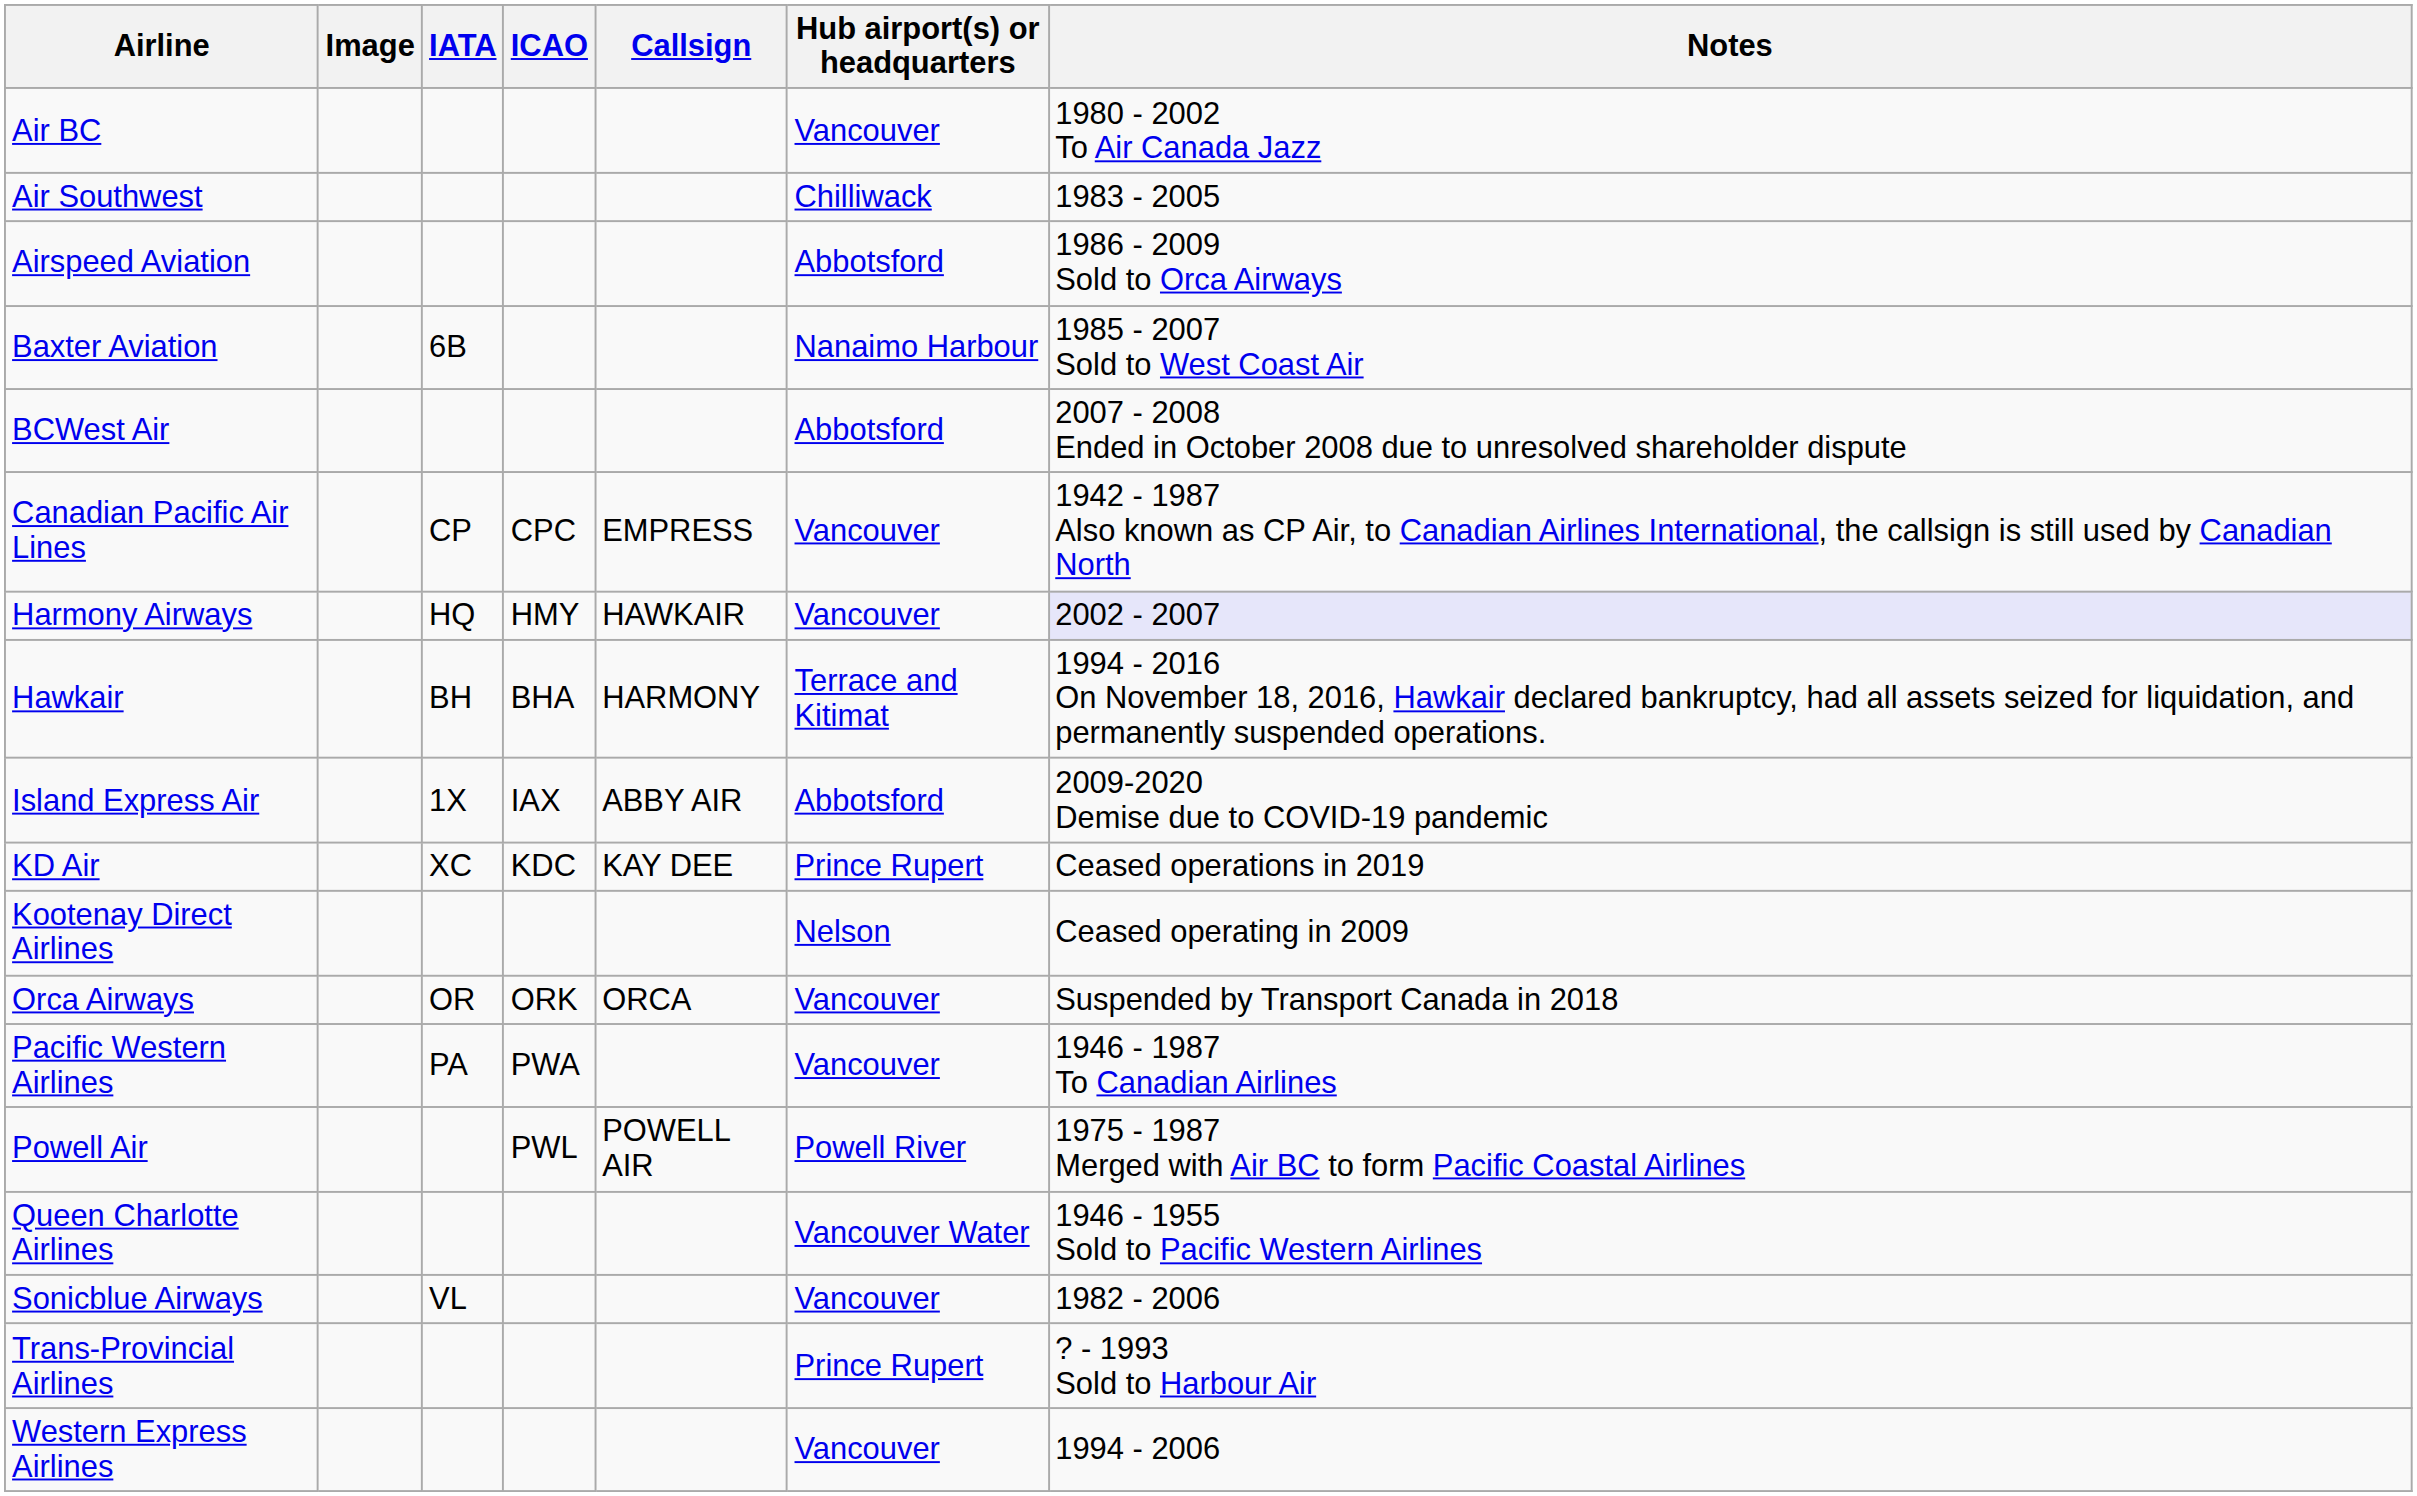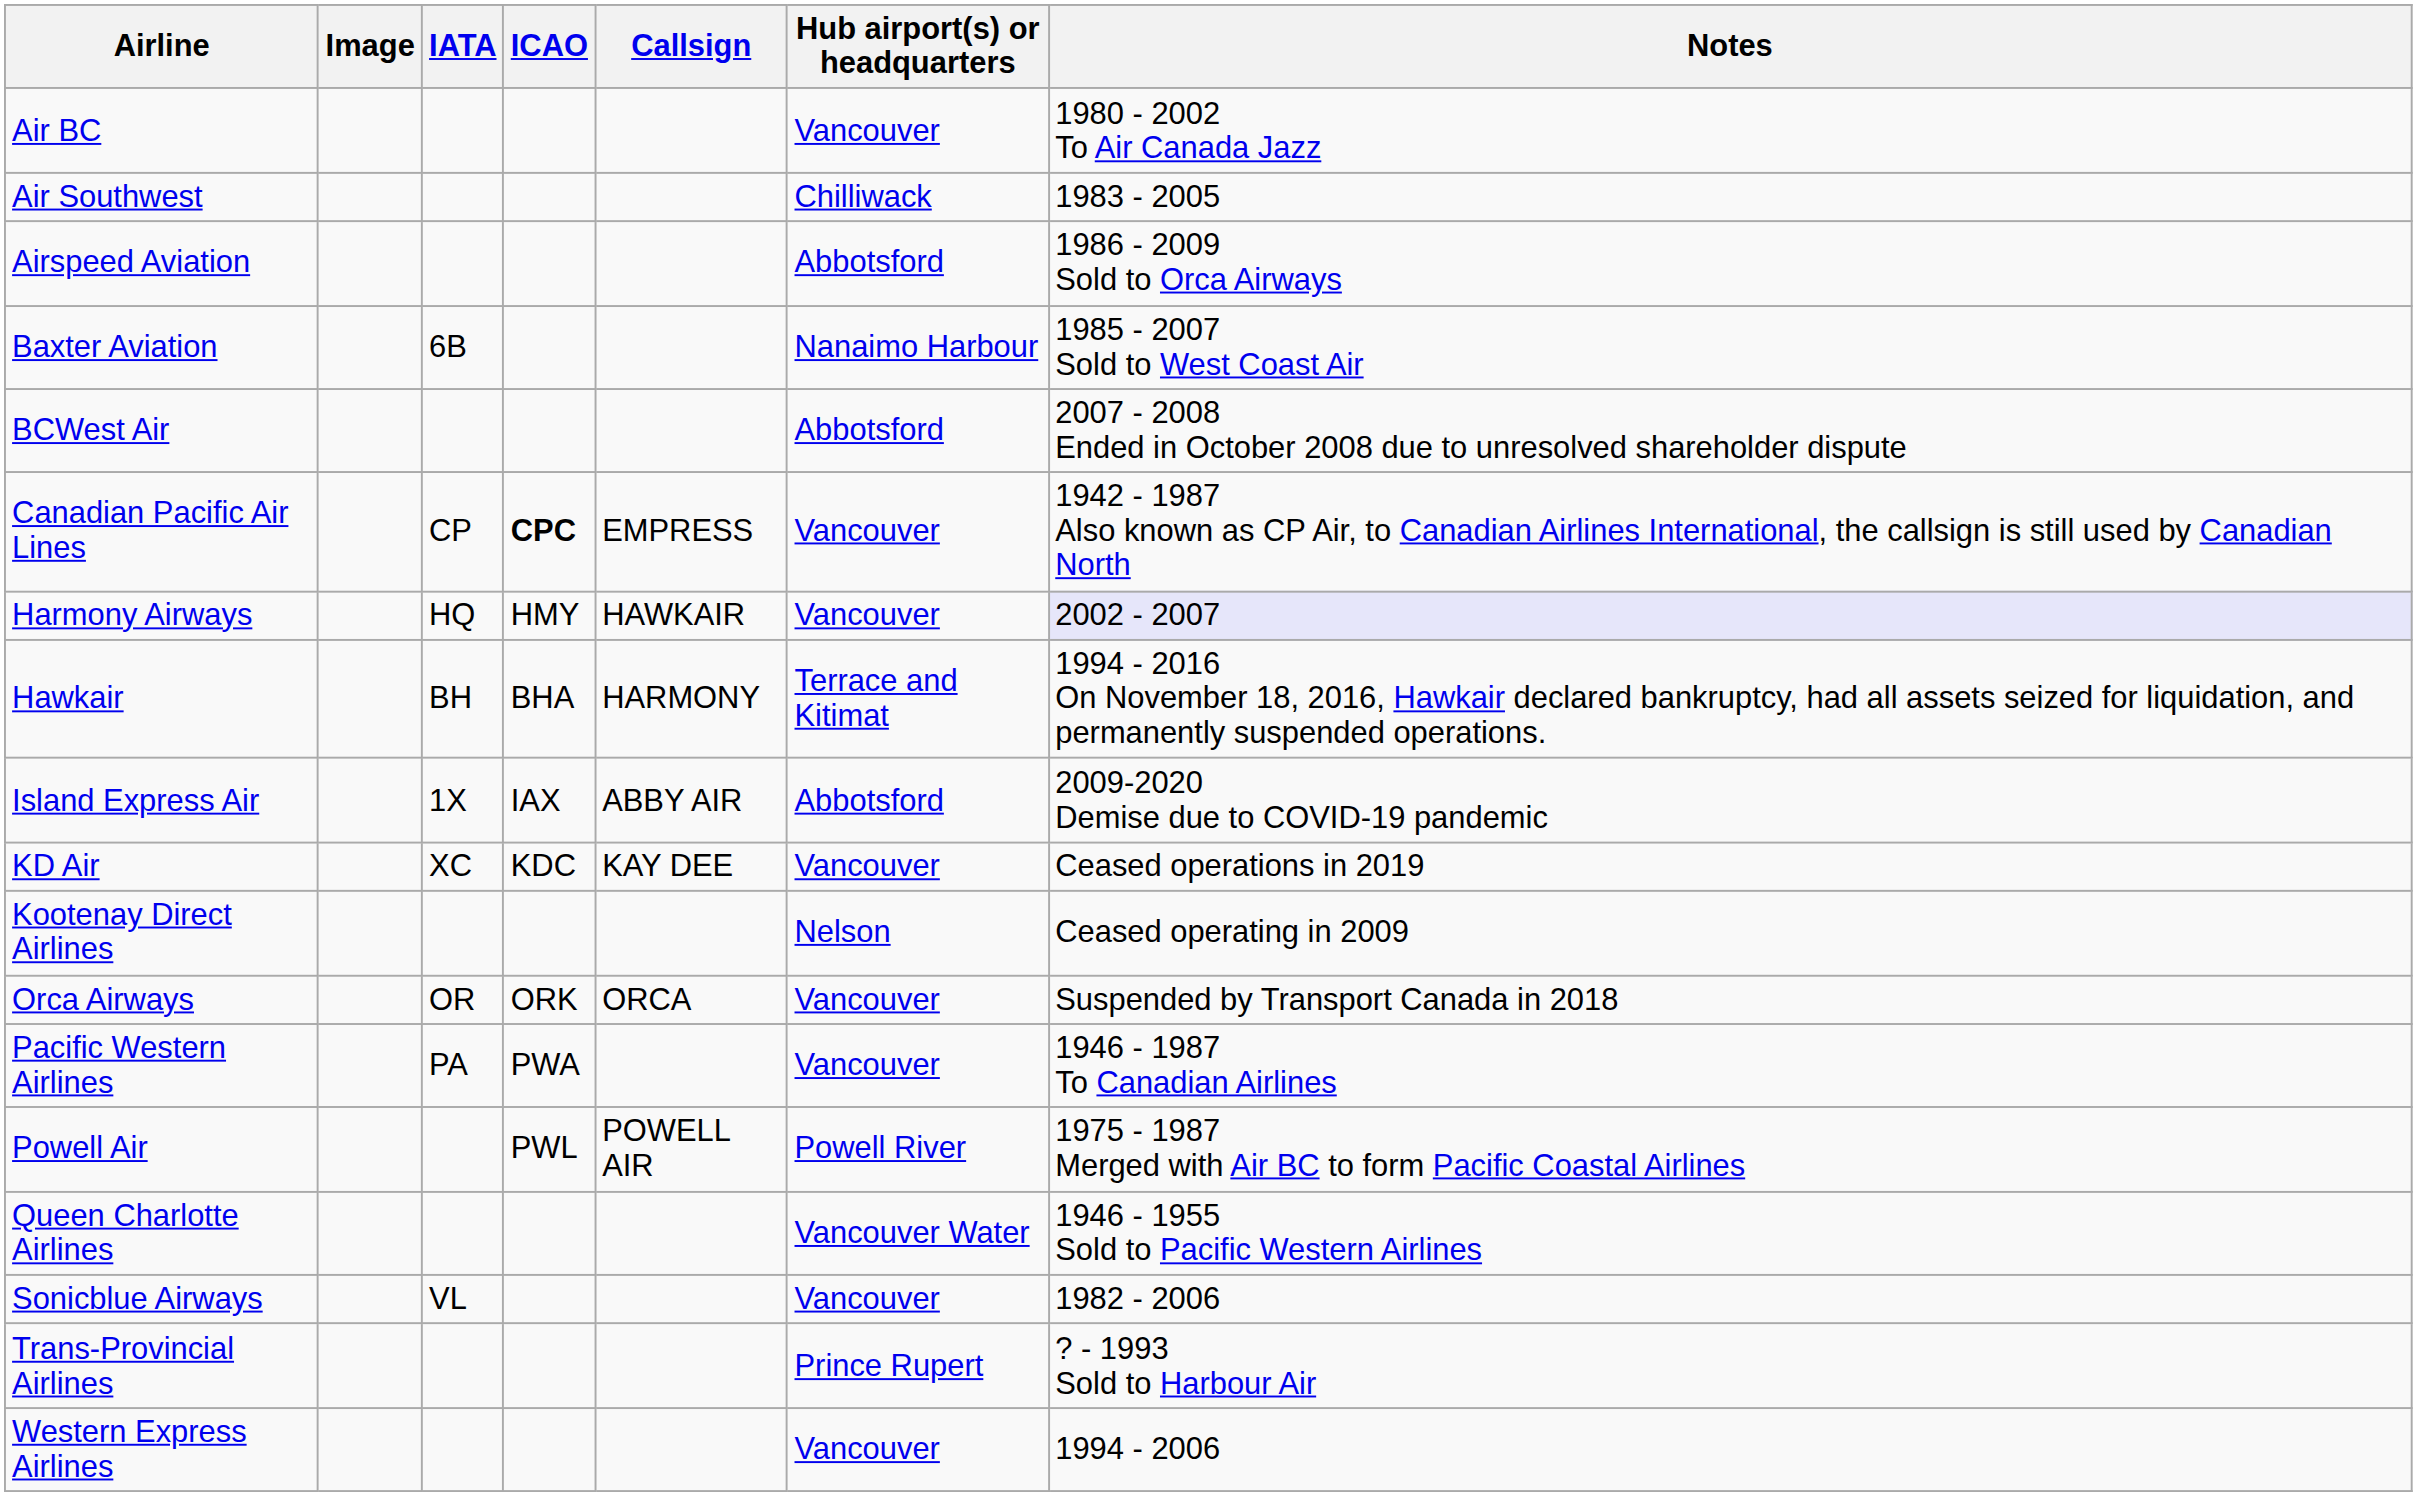 <table class="wikitable sortable">
 <tr>
 <th>Airline</th>
 <th>Image</th>
 <th><a href='#'>IATA</a></th>
 <th><a href='#'>ICAO</a></th>
 <th><a href='#'>Callsign</a></th>
 <th>Hub airport(s) or<br>headquarters</th>
 <th class="unsortable">Notes</th>
 </tr>
 <tr>
 <td><a href='#'>Air BC</a></td>
 <td></td>
 <td></td>
 <td></td>
 <td></td>
 <td><a href='#'>Vancouver</a></td>
 <td>1980 - 2002<br>To <a href='#'>Air Canada Jazz</a></td>
 </tr>
 <tr>
 <td><a href='#'>Air Southwest</a></td>
 <td></td>
 <td></td>
 <td></td>
 <td></td>
 <td><a href='#'>Chilliwack</a></td>
 <td>1983 - 2005</td>
 </tr>
 <tr>
 <td><a href='#'>Airspeed Aviation</a></td>
 <td></td>
 <td></td>
 <td></td>
 <td></td>
 <td><a href='#'>Abbotsford</a></td>
 <td>1986 - 2009<br>Sold to <a href='#'>Orca Airways</a></td>
 </tr>
 <tr>
 <td><a href='#'>Baxter Aviation</a></td>
 <td></td>
 <td>6B</td>
 <td></td>
 <td></td>
 <td><a href='#'>Nanaimo Harbour</a></td>
 <td>1985 - 2007<br>Sold to <a href='#'>West Coast Air</a></td>
 </tr>
 <tr>
 <td><a href='#'>BCWest Air</a></td>
 <td></td>
 <td></td>
 <td></td>
 <td></td>
 <td><a href='#'>Abbotsford</a></td>
 <td>2007 - 2008<br>Ended in October 2008 due to unresolved shareholder dispute</td>
 </tr>
 <tr>
 <td><a href='#'>Canadian Pacific Air Lines</a></td>
 <td></td>
 <td>CP</td>
-<td>CPC</td>
+<td><strong>CPC</strong></td>
 <td>EMPRESS</td>
 <td><a href='#'>Vancouver</a></td>
 <td>1942 - 1987<br>Also known as CP Air, to <a href='#'>Canadian Airlines International</a>, the callsign is still used by <a href='#'>Canadian North</a></td>
 </tr>
 <tr>
 <td><a href='#'>Harmony Airways</a></td>
 <td></td>
 <td>HQ</td>
 <td>HMY</td>
 <td>HAWKAIR</td>
 <td><a href='#'>Vancouver</a></td>
 <td style="background: lavender;">2002 - 2007</td>
 </tr>
 <tr>
 <td><a href='#'>Hawkair</a></td>
 <td></td>
 <td>BH</td>
 <td>BHA</td>
 <td>HARMONY</td>
 <td><a href='#'>Terrace and Kitimat</a></td>
 <td>1994 - 2016<br>On November 18, 2016, <a href='#'>Hawkair</a> declared bankruptcy, had all assets seized for liquidation, and permanently suspended operations.</td>
 </tr>
 <tr>
 <td><a href='#'>Island Express Air</a></td>
 <td></td>
 <td>1X</td>
 <td>IAX</td>
 <td>ABBY AIR</td>
 <td><a href='#'>Abbotsford</a></td>
 <td>2009-2020<br>Demise due to COVID-19 pandemic</td>
 </tr>
 <tr>
 <td><a href='#'>KD Air</a></td>
 <td></td>
 <td>XC</td>
 <td>KDC</td>
 <td>KAY DEE</td>
-<td><a href='#'>Prince Rupert</a></td>
+<td><a href='#'>Vancouver</a></td>
 <td>Ceased operations in 2019</td>
 </tr>
 <tr>
 <td><a href='#'>Kootenay Direct Airlines</a></td>
 <td></td>
 <td></td>
 <td></td>
 <td></td>
 <td><a href='#'>Nelson</a></td>
 <td>Ceased operating in 2009</td>
 </tr>
 <tr>
 <td><a href='#'>Orca Airways</a></td>
 <td></td>
 <td>OR</td>
 <td>ORK</td>
 <td>ORCA</td>
 <td><a href='#'>Vancouver</a></td>
 <td>Suspended by Transport Canada in 2018</td>
 </tr>
 <tr>
 <td><a href='#'>Pacific Western Airlines</a></td>
 <td></td>
 <td>PA</td>
 <td>PWA</td>
 <td></td>
 <td><a href='#'>Vancouver</a></td>
 <td>1946 - 1987<br>To <a href='#'>Canadian Airlines</a></td>
 </tr>
 <tr>
 <td><a href='#'>Powell Air</a></td>
 <td></td>
 <td></td>
 <td>PWL</td>
 <td>POWELL AIR</td>
 <td><a href='#'>Powell River</a></td>
 <td>1975 - 1987<br>Merged with <a href='#'>Air BC</a> to form <a href='#'>Pacific Coastal Airlines</a></td>
 </tr>
 <tr>
 <td><a href='#'>Queen Charlotte Airlines</a></td>
 <td></td>
 <td></td>
 <td></td>
 <td></td>
 <td><a href='#'>Vancouver Water</a></td>
 <td>1946 - 1955<br>Sold to <a href='#'>Pacific Western Airlines</a></td>
 </tr>
 <tr>
 <td><a href='#'>Sonicblue Airways</a></td>
 <td></td>
 <td>VL</td>
 <td></td>
 <td></td>
 <td><a href='#'>Vancouver</a></td>
 <td>1982 - 2006</td>
 </tr>
 <tr>
 <td><a href='#'>Trans-Provincial Airlines</a></td>
 <td></td>
 <td></td>
 <td></td>
 <td></td>
 <td><a href='#'>Prince Rupert</a></td>
 <td>? - 1993<br>Sold to <a href='#'>Harbour Air</a></td>
 </tr>
 <tr>
 <td><a href='#'>Western Express Airlines</a></td>
 <td></td>
 <td></td>
 <td></td>
 <td></td>
 <td><a href='#'>Vancouver</a></td>
 <td>1994 - 2006</td>
 </tr>
 </table>
